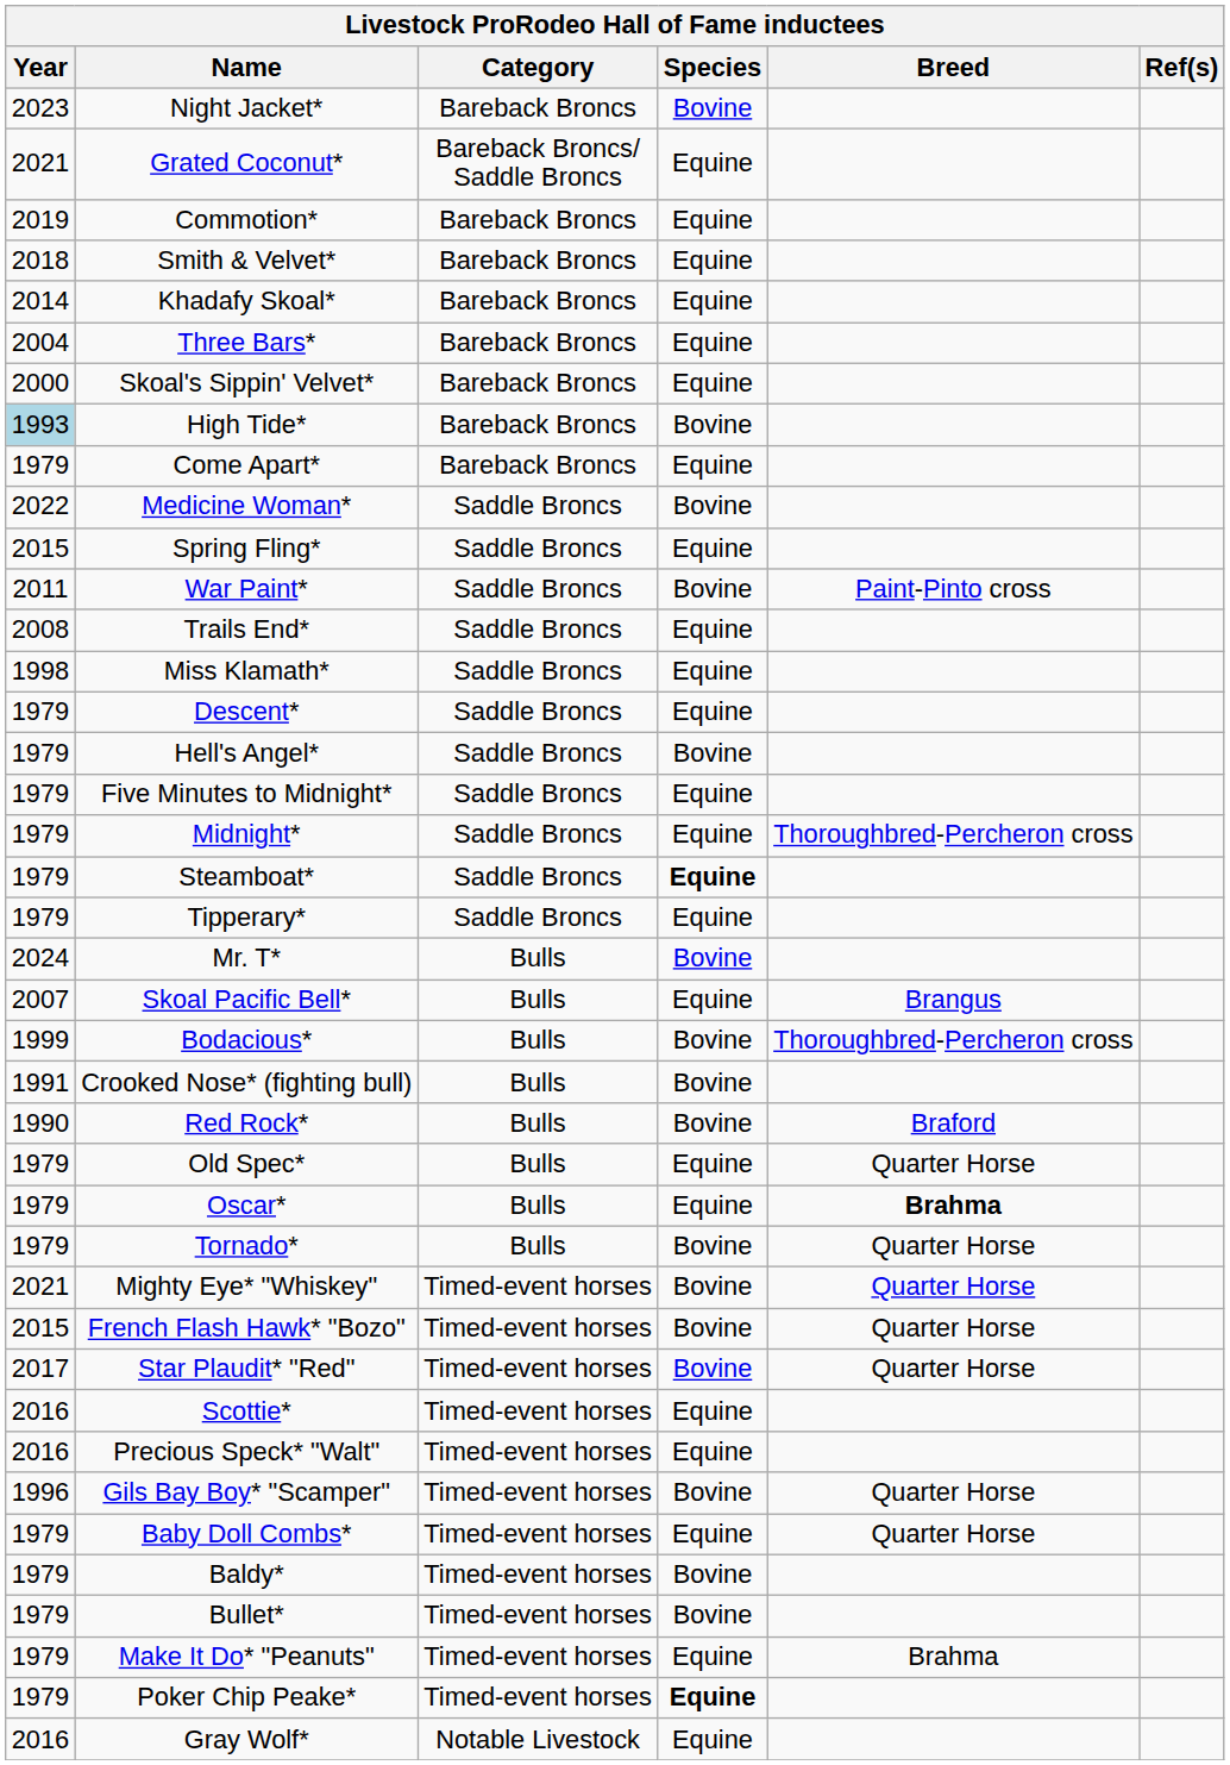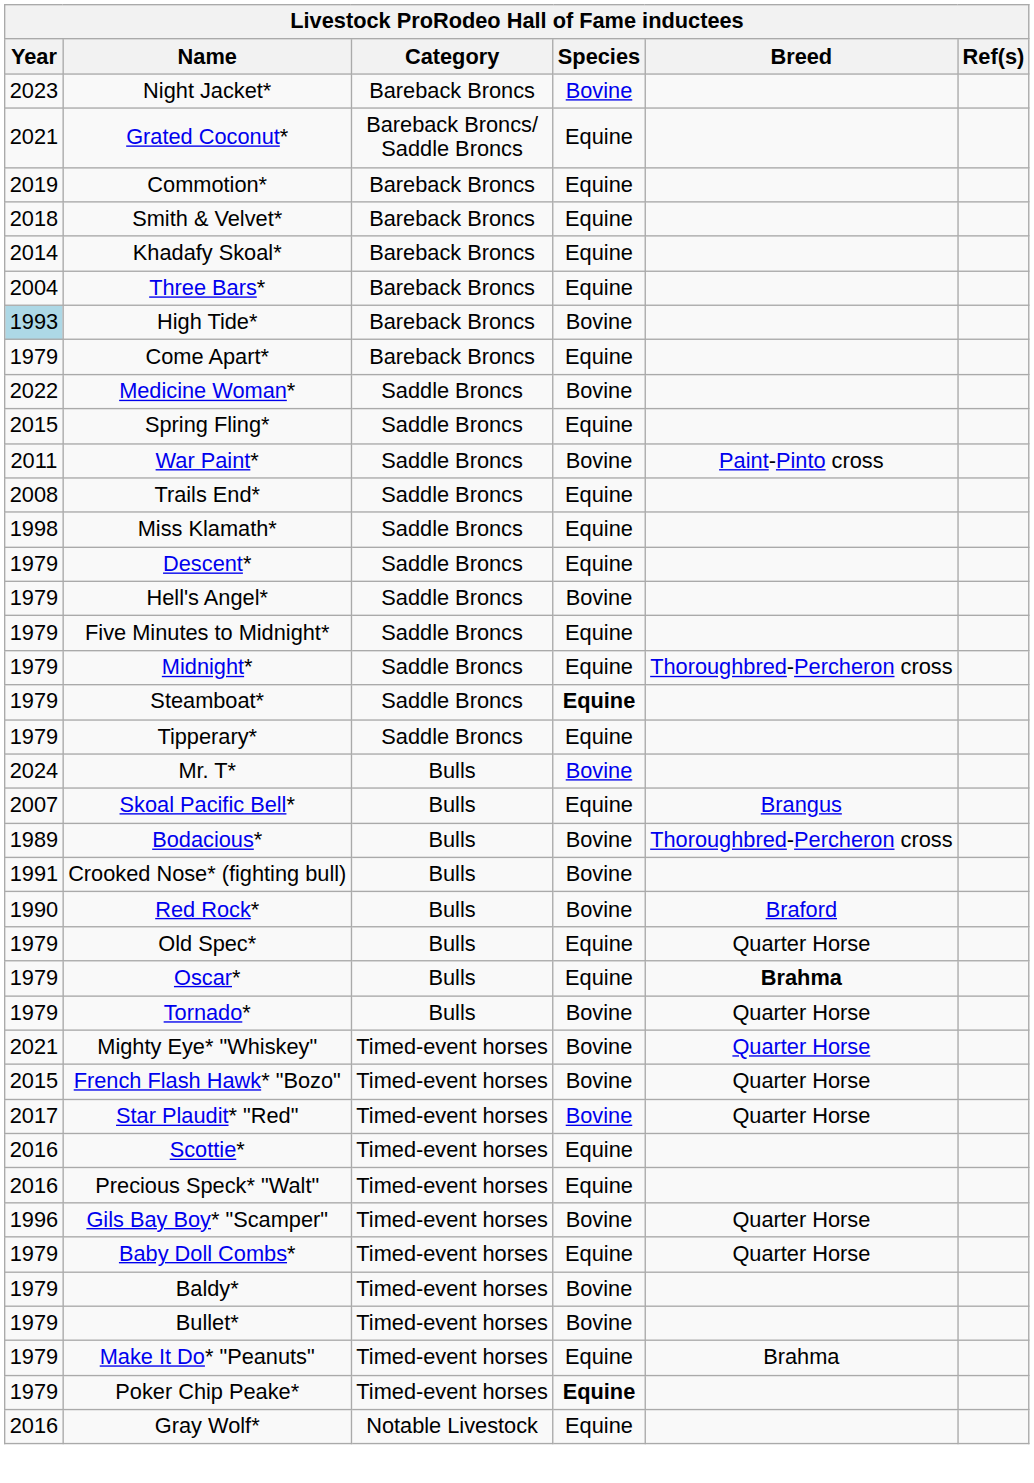 <table class="wikitable sortable plainrowheaders" style="text-align:center">
 <tr>
 <th colspan="6">Livestock ProRodeo Hall of Fame inductees</th>
 </tr>
 <tr>
 <th scope="col">Year</th>
 <th>Name</th>
 <th scope="col">Category</th>
 <th scope="col">Species</th>
 <th>Breed</th>
 <th>Ref(s)</th>
 </tr>
 <tr>
 <td>2023</td>
 <td>Night Jacket*</td>
 <td>Bareback Broncs</td>
 <td><a href='#'>Bovine</a></td>
 <td></td>
 <td></td>
 </tr>
 <tr>
 <td>2021</td>
 <td><a href='#'>Grated Coconut</a>*</td>
 <td>Bareback Broncs/<br>Saddle Broncs</td>
 <td>Equine</td>
 <td></td>
 <td></td>
 </tr>
 <tr>
 <td>2019</td>
 <td>Commotion*</td>
 <td>Bareback Broncs</td>
 <td>Equine</td>
 <td></td>
 <td></td>
 </tr>
 <tr>
 <td>2018</td>
 <td>Smith & Velvet*</td>
 <td>Bareback Broncs</td>
 <td>Equine</td>
 <td></td>
 <td></td>
 </tr>
 <tr>
 <td align="center">2014</td>
 <td>Khadafy Skoal*</td>
 <td align="center">Bareback Broncs</td>
 <td align="center">Equine</td>
 <td></td>
 <td></td>
 </tr>
 <tr>
 <td align="center">2004</td>
 <td><a href='#'>Three Bars</a>*</td>
-<td align="center">Bareback Broncs</td>
-<td align="center">Equine</td>
-<td></td>
-<td></td>
-</tr>
-<tr>
-<td align="center">2000</td>
-<td>Skoal's Sippin' Velvet*</td>
 <td align="center">Bareback Broncs</td>
 <td align="center">Equine</td>
 <td></td>
 <td></td>
 </tr>
 <tr>
 <td align="center" style="background: lightblue;">1993</td>
 <td>High Tide*</td>
 <td align="center">Bareback Broncs</td>
 <td>Bovine</td>
 <td></td>
 <td></td>
 </tr>
 <tr>
 <td align="center">1979</td>
 <td>Come Apart*</td>
 <td align="center">Bareback Broncs</td>
 <td align="center">Equine</td>
 <td></td>
 <td></td>
 </tr>
 <tr>
 <td>2022</td>
 <td><a href='#'>Medicine Woman</a>*</td>
 <td>Saddle Broncs</td>
 <td>Bovine</td>
 <td></td>
 <td></td>
 </tr>
 <tr>
 <td align="center">2015</td>
 <td>Spring Fling*</td>
 <td align="center">Saddle Broncs</td>
 <td align="center">Equine</td>
 <td></td>
 <td></td>
 </tr>
 <tr>
 <td align="center">2011</td>
 <td><a href='#'>War Paint</a>*</td>
 <td align="center">Saddle Broncs</td>
 <td>Bovine</td>
 <td><a href='#'>Paint</a>-<a href='#'>Pinto</a> cross</td>
 <td></td>
 </tr>
 <tr>
 <td align="center">2008</td>
 <td>Trails End*</td>
 <td align="center">Saddle Broncs</td>
 <td align="center">Equine</td>
 <td></td>
 <td></td>
 </tr>
 <tr>
 <td>1998</td>
 <td>Miss Klamath*</td>
 <td>Saddle Broncs</td>
 <td>Equine</td>
 <td></td>
 <td></td>
 </tr>
 <tr>
 <td>1979</td>
 <td><a href='#'>Descent</a>*</td>
 <td>Saddle Broncs</td>
 <td>Equine</td>
 <td></td>
 <td></td>
 </tr>
 <tr>
 <td>1979</td>
 <td>Hell's Angel*</td>
 <td>Saddle Broncs</td>
 <td>Bovine</td>
 <td></td>
 <td></td>
 </tr>
 <tr>
 <td>1979</td>
 <td>Five Minutes to Midnight*</td>
 <td>Saddle Broncs</td>
 <td>Equine</td>
 <td></td>
 <td></td>
 </tr>
 <tr>
 <td>1979</td>
 <td><a href='#'>Midnight</a>*</td>
 <td>Saddle Broncs</td>
 <td>Equine</td>
 <td><a href='#'>Thoroughbred</a>-<a href='#'>Percheron</a> cross</td>
 <td></td>
 </tr>
 <tr>
 <td>1979</td>
 <td>Steamboat*</td>
 <td>Saddle Broncs</td>
 <td><strong>Equine</strong></td>
 <td></td>
 <td></td>
 </tr>
 <tr>
 <td>1979</td>
 <td>Tipperary*</td>
 <td>Saddle Broncs</td>
 <td>Equine</td>
 <td></td>
 <td></td>
 </tr>
 <tr>
 <td>2024</td>
 <td>Mr. T*</td>
 <td>Bulls</td>
 <td><a href='#'>Bovine</a></td>
 <td></td>
 <td></td>
 </tr>
 <tr>
 <td>2007</td>
 <td><a href='#'>Skoal Pacific Bell</a>*</td>
 <td>Bulls</td>
 <td>Equine</td>
 <td><a href='#'>Brangus</a></td>
 <td></td>
 </tr>
 <tr>
-<td>1999</td>
+<td>1989</td>
 <td><a href='#'>Bodacious</a>*</td>
 <td>Bulls</td>
 <td>Bovine</td>
 <td><a href='#'>Thoroughbred</a>-<a href='#'>Percheron</a> cross</td>
 <td></td>
 </tr>
 <tr>
 <td>1991</td>
 <td>Crooked Nose* (fighting bull)</td>
 <td>Bulls</td>
 <td>Bovine</td>
 <td></td>
 <td></td>
 </tr>
 <tr>
 <td>1990</td>
 <td><a href='#'>Red Rock</a>*</td>
 <td>Bulls</td>
 <td>Bovine</td>
 <td><a href='#'>Braford</a></td>
 <td></td>
 </tr>
 <tr>
 <td>1979</td>
 <td>Old Spec*</td>
 <td>Bulls</td>
 <td>Equine</td>
 <td>Quarter Horse</td>
 <td></td>
 </tr>
 <tr>
 <td>1979</td>
 <td><a href='#'>Oscar</a>*</td>
 <td>Bulls</td>
 <td>Equine</td>
 <td><strong>Brahma</strong></td>
 <td></td>
 </tr>
 <tr>
 <td>1979</td>
 <td><a href='#'>Tornado</a>*</td>
 <td>Bulls</td>
 <td>Bovine</td>
 <td>Quarter Horse</td>
 <td></td>
 </tr>
 <tr>
 <td>2021</td>
 <td>Mighty Eye* "Whiskey"</td>
 <td>Timed-event horses</td>
 <td>Bovine</td>
 <td><a href='#'>Quarter Horse</a></td>
 <td></td>
 </tr>
 <tr>
 <td>2015</td>
 <td><a href='#'>French Flash Hawk</a>* "Bozo"</td>
 <td>Timed-event horses</td>
 <td>Bovine</td>
 <td>Quarter Horse</td>
 <td></td>
 </tr>
 <tr>
 <td>2017</td>
 <td><a href='#'>Star Plaudit</a>* "Red"</td>
 <td>Timed-event horses</td>
 <td><a href='#'>Bovine</a></td>
 <td>Quarter Horse</td>
 <td></td>
 </tr>
 <tr>
 <td>2016</td>
 <td><a href='#'>Scottie</a>*</td>
 <td>Timed-event horses</td>
 <td>Equine</td>
 <td></td>
 <td></td>
 </tr>
 <tr>
 <td>2016</td>
 <td>Precious Speck* "Walt"</td>
 <td>Timed-event horses</td>
 <td>Equine</td>
 <td></td>
 <td></td>
 </tr>
 <tr>
 <td>1996</td>
 <td><a href='#'>Gils Bay Boy</a>* "Scamper"</td>
 <td>Timed-event horses</td>
 <td>Bovine</td>
 <td>Quarter Horse</td>
 <td></td>
 </tr>
 <tr>
 <td>1979</td>
 <td><a href='#'>Baby Doll Combs</a>*</td>
 <td>Timed-event horses</td>
 <td>Equine</td>
 <td>Quarter Horse</td>
 <td></td>
 </tr>
 <tr>
 <td>1979</td>
 <td>Baldy*</td>
 <td>Timed-event horses</td>
 <td>Bovine</td>
 <td></td>
 <td></td>
 </tr>
 <tr>
 <td>1979</td>
 <td>Bullet*</td>
 <td>Timed-event horses</td>
 <td>Bovine</td>
 <td></td>
 <td></td>
 </tr>
 <tr>
 <td>1979</td>
 <td><a href='#'>Make It Do</a>* "Peanuts"</td>
 <td>Timed-event horses</td>
 <td>Equine</td>
 <td>Brahma</td>
 <td></td>
 </tr>
 <tr>
 <td>1979</td>
 <td>Poker Chip Peake*</td>
 <td>Timed-event horses</td>
 <td><strong>Equine</strong></td>
 <td></td>
 <td></td>
 </tr>
 <tr>
 <td>2016</td>
 <td>Gray Wolf*</td>
 <td>Notable Livestock</td>
 <td>Equine</td>
 <td></td>
 <td></td>
 </tr>
 </table>
